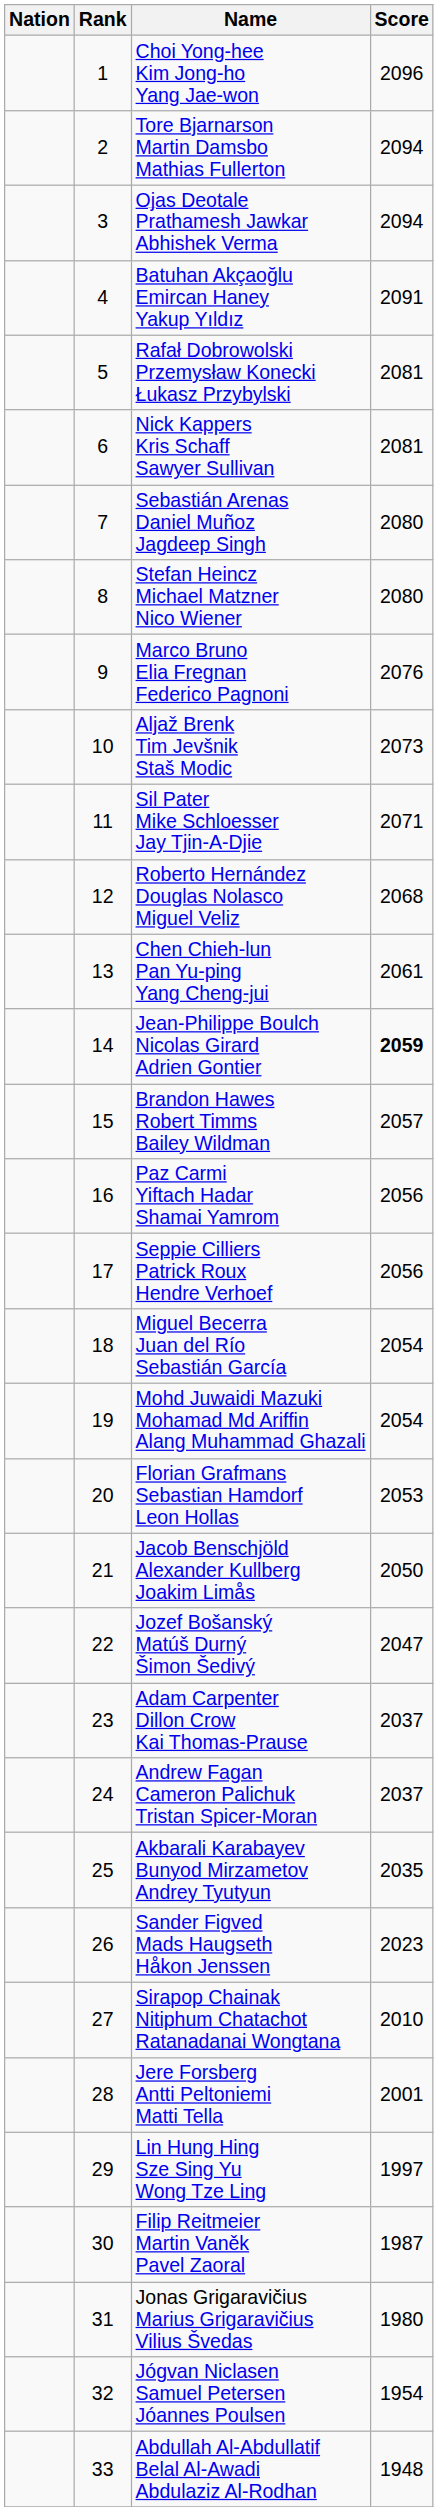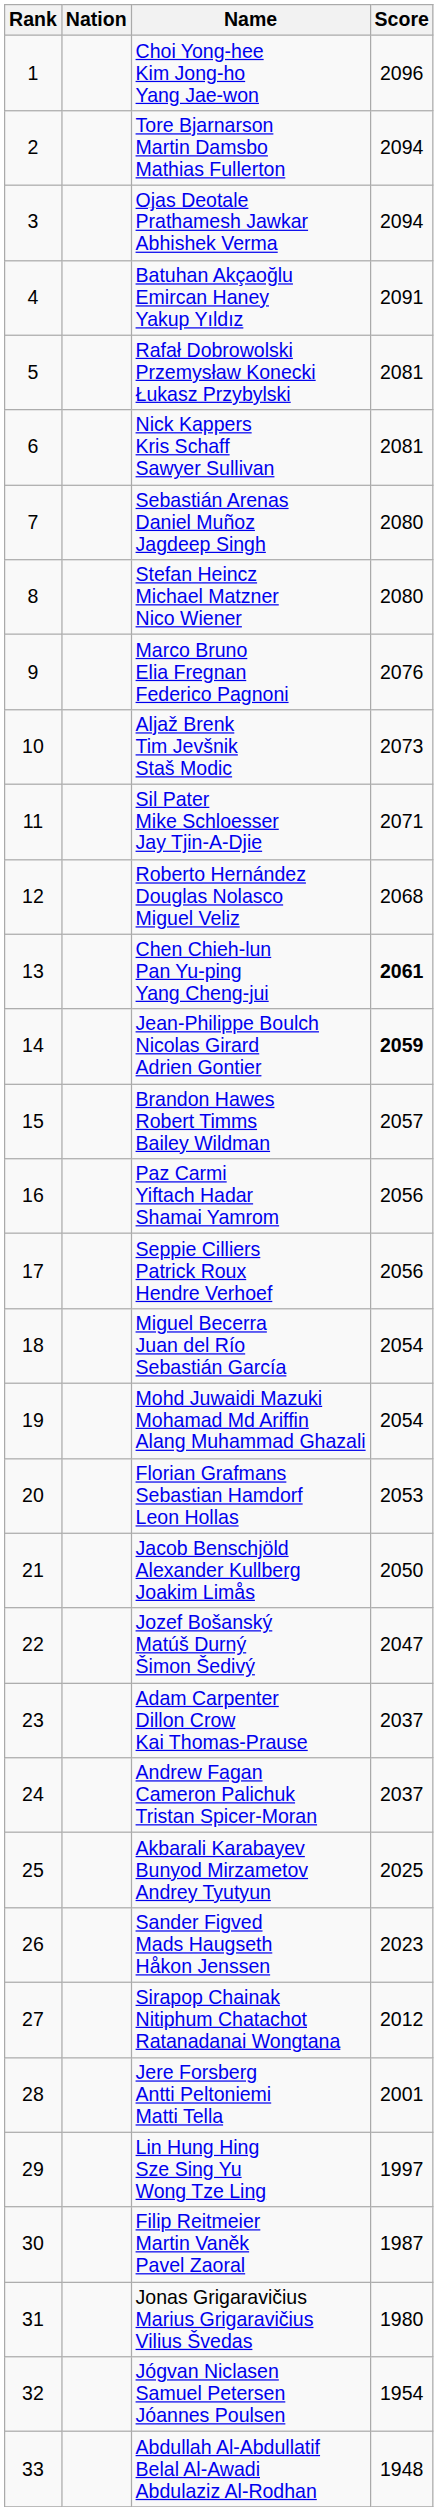 <table class="wikitable sortable" style="text-align:center">
 <tr>
+<th>Rank</th>
 <th>Nation</th>
-<th>Rank</th>
 <th>Name</th>
 <th>Score</th>
 </tr>
 <tr>
+<td>1</td>
 <td align=left></td>
-<td>1</td>
 <td align=left><a href='#'>Choi Yong-hee</a> <br> <a href='#'>Kim Jong-ho</a> <br> <a href='#'>Yang Jae-won</a></td>
 <td>2096</td>
 </tr>
 <tr>
+<td>2</td>
 <td align=left></td>
-<td>2</td>
 <td align=left><a href='#'>Tore Bjarnarson</a> <br> <a href='#'>Martin Damsbo</a> <br> <a href='#'>Mathias Fullerton</a></td>
 <td>2094</td>
 </tr>
 <tr>
+<td>3</td>
 <td align=left></td>
-<td>3</td>
 <td align=left><a href='#'>Ojas Deotale</a> <br> <a href='#'>Prathamesh Jawkar</a> <br> <a href='#'>Abhishek Verma</a></td>
 <td>2094</td>
 </tr>
 <tr>
+<td>4</td>
 <td align=left></td>
-<td>4</td>
 <td align=left><a href='#'>Batuhan Akçaoğlu</a> <br> <a href='#'>Emircan Haney</a> <br> <a href='#'>Yakup Yıldız</a></td>
 <td>2091</td>
 </tr>
 <tr>
+<td>5</td>
 <td align=left></td>
-<td>5</td>
 <td align=left><a href='#'>Rafał Dobrowolski</a> <br> <a href='#'>Przemysław Konecki</a> <br> <a href='#'>Łukasz Przybylski</a></td>
 <td>2081</td>
 </tr>
 <tr>
+<td>6</td>
 <td align=left></td>
-<td>6</td>
 <td align=left><a href='#'>Nick Kappers</a> <br> <a href='#'>Kris Schaff</a> <br> <a href='#'>Sawyer Sullivan</a></td>
 <td>2081</td>
 </tr>
 <tr>
+<td>7</td>
 <td align=left></td>
-<td>7</td>
 <td align=left><a href='#'>Sebastián Arenas</a> <br> <a href='#'>Daniel Muñoz</a> <br> <a href='#'>Jagdeep Singh</a></td>
 <td>2080</td>
 </tr>
 <tr>
+<td>8</td>
 <td align=left></td>
-<td>8</td>
 <td align=left><a href='#'>Stefan Heincz</a> <br> <a href='#'>Michael Matzner</a> <br> <a href='#'>Nico Wiener</a></td>
 <td>2080</td>
 </tr>
 <tr>
+<td>9</td>
 <td align=left></td>
-<td>9</td>
 <td align=left><a href='#'>Marco Bruno</a> <br> <a href='#'>Elia Fregnan</a> <br> <a href='#'>Federico Pagnoni</a></td>
 <td>2076</td>
 </tr>
 <tr>
+<td>10</td>
 <td align=left></td>
-<td>10</td>
 <td align=left><a href='#'>Aljaž Brenk</a> <br> <a href='#'>Tim Jevšnik</a> <br> <a href='#'>Staš Modic</a></td>
 <td>2073</td>
 </tr>
 <tr>
+<td>11</td>
 <td align=left></td>
-<td>11</td>
 <td align=left><a href='#'>Sil Pater</a> <br> <a href='#'>Mike Schloesser</a> <br> <a href='#'>Jay Tjin-A-Djie</a></td>
 <td>2071</td>
 </tr>
 <tr>
+<td>12</td>
 <td align=left></td>
-<td>12</td>
 <td align=left><a href='#'>Roberto Hernández</a> <br> <a href='#'>Douglas Nolasco</a> <br> <a href='#'>Miguel Veliz</a></td>
 <td>2068</td>
 </tr>
 <tr>
+<td>13</td>
 <td align=left></td>
-<td>13</td>
 <td align=left><a href='#'>Chen Chieh-lun</a> <br> <a href='#'>Pan Yu-ping</a> <br> <a href='#'>Yang Cheng-jui</a></td>
-<td>2061</td>
+<td><strong>2061</strong></td>
 </tr>
 <tr>
+<td>14</td>
 <td align=left></td>
-<td>14</td>
 <td align=left><a href='#'>Jean-Philippe Boulch</a> <br> <a href='#'>Nicolas Girard</a> <br> <a href='#'>Adrien Gontier</a></td>
 <td><strong>2059</strong></td>
 </tr>
 <tr>
+<td>15</td>
 <td align=left></td>
-<td>15</td>
 <td align=left><a href='#'>Brandon Hawes</a> <br> <a href='#'>Robert Timms</a> <br> <a href='#'>Bailey Wildman</a></td>
 <td>2057</td>
 </tr>
 <tr>
+<td>16</td>
 <td align=left></td>
-<td>16</td>
 <td align=left><a href='#'>Paz Carmi</a> <br> <a href='#'>Yiftach Hadar</a> <br> <a href='#'>Shamai Yamrom</a></td>
 <td>2056</td>
 </tr>
 <tr>
+<td>17</td>
 <td align=left></td>
-<td>17</td>
 <td align=left><a href='#'>Seppie Cilliers</a> <br> <a href='#'>Patrick Roux</a> <br> <a href='#'>Hendre Verhoef</a></td>
 <td>2056</td>
 </tr>
 <tr>
+<td>18</td>
 <td align=left></td>
-<td>18</td>
 <td align=left><a href='#'>Miguel Becerra</a> <br> <a href='#'>Juan del Río</a> <br> <a href='#'>Sebastián García</a></td>
 <td>2054</td>
 </tr>
 <tr>
+<td>19</td>
 <td align=left></td>
-<td>19</td>
 <td align=left><a href='#'>Mohd Juwaidi Mazuki</a> <br> <a href='#'>Mohamad Md Ariffin</a> <br> <a href='#'>Alang Muhammad Ghazali</a></td>
 <td>2054</td>
 </tr>
 <tr>
+<td>20</td>
 <td align=left></td>
-<td>20</td>
 <td align=left><a href='#'>Florian Grafmans</a> <br> <a href='#'>Sebastian Hamdorf</a> <br> <a href='#'>Leon Hollas</a></td>
 <td>2053</td>
 </tr>
 <tr>
+<td>21</td>
 <td align=left></td>
-<td>21</td>
 <td align=left><a href='#'>Jacob Benschjöld</a> <br> <a href='#'>Alexander Kullberg</a> <br> <a href='#'>Joakim Limås</a></td>
 <td>2050</td>
 </tr>
 <tr>
+<td>22</td>
 <td align=left></td>
-<td>22</td>
 <td align=left><a href='#'>Jozef Bošanský</a> <br> <a href='#'>Matúš Durný</a> <br> <a href='#'>Šimon Šedivý</a></td>
 <td>2047</td>
 </tr>
 <tr>
+<td>23</td>
 <td align=left></td>
-<td>23</td>
 <td align=left><a href='#'>Adam Carpenter</a> <br> <a href='#'>Dillon Crow</a> <br> <a href='#'>Kai Thomas-Prause</a></td>
 <td>2037</td>
 </tr>
 <tr>
+<td>24</td>
 <td align=left></td>
-<td>24</td>
 <td align=left><a href='#'>Andrew Fagan</a> <br> <a href='#'>Cameron Palichuk</a> <br> <a href='#'>Tristan Spicer-Moran</a></td>
 <td>2037</td>
 </tr>
 <tr>
+<td>25</td>
 <td align=left></td>
-<td>25</td>
 <td align=left><a href='#'>Akbarali Karabayev</a> <br> <a href='#'>Bunyod Mirzametov</a> <br> <a href='#'>Andrey Tyutyun</a></td>
-<td>2035</td>
+<td>2025</td>
 </tr>
 <tr>
+<td>26</td>
 <td align=left></td>
-<td>26</td>
 <td align=left><a href='#'>Sander Figved</a> <br> <a href='#'>Mads Haugseth</a> <br> <a href='#'>Håkon Jenssen</a></td>
 <td>2023</td>
 </tr>
 <tr>
+<td>27</td>
 <td align=left></td>
-<td>27</td>
 <td align=left><a href='#'>Sirapop Chainak</a> <br> <a href='#'>Nitiphum Chatachot</a> <br> <a href='#'>Ratanadanai Wongtana</a></td>
-<td>2010</td>
+<td>2012</td>
 </tr>
 <tr>
+<td>28</td>
 <td align=left></td>
-<td>28</td>
 <td align=left><a href='#'>Jere Forsberg</a> <br> <a href='#'>Antti Peltoniemi</a> <br> <a href='#'>Matti Tella</a></td>
 <td>2001</td>
 </tr>
 <tr>
+<td>29</td>
 <td align=left></td>
-<td>29</td>
 <td align=left><a href='#'>Lin Hung Hing</a> <br> <a href='#'>Sze Sing Yu</a> <br> <a href='#'>Wong Tze Ling</a></td>
 <td>1997</td>
 </tr>
 <tr>
+<td>30</td>
 <td align=left></td>
-<td>30</td>
 <td align=left><a href='#'>Filip Reitmeier</a> <br> <a href='#'>Martin Vaněk</a> <br> <a href='#'>Pavel Zaoral</a></td>
 <td>1987</td>
 </tr>
 <tr>
+<td>31</td>
 <td align=left></td>
-<td>31</td>
 <td align=left>Jonas Grigaravičius <br> <a href='#'>Marius Grigaravičius</a> <br> <a href='#'>Vilius Švedas</a></td>
 <td>1980</td>
 </tr>
 <tr>
+<td>32</td>
 <td align=left></td>
-<td>32</td>
 <td align=left><a href='#'>Jógvan Niclasen</a> <br> <a href='#'>Samuel Petersen</a> <br> <a href='#'>Jóannes Poulsen</a></td>
 <td>1954</td>
 </tr>
 <tr>
+<td>33</td>
 <td align=left></td>
-<td>33</td>
 <td align=left><a href='#'>Abdullah Al-Abdullatif</a> <br> <a href='#'>Belal Al-Awadi</a> <br> <a href='#'>Abdulaziz Al-Rodhan</a></td>
 <td>1948</td>
 </tr>
 </table>
